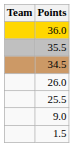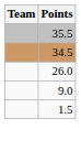 <table class=wikitable>
 <tr>
 <th>Team</th>
 <th>Points</th>
-</tr>
-<tr bgcolor=gold>
-<td></td>
-<td align=right>36.0</td>
 </tr>
 <tr bgcolor=silver>
 <td></td>
 <td align=right>35.5</td>
 </tr>
 <tr bgcolor=CC9966>
 <td></td>
 <td align=right>34.5</td>
 </tr>
 <tr>
 <td></td>
 <td align=right>26.0</td>
 </tr>
 <tr>
 <td></td>
-<td align=right>25.5</td>
-</tr>
-<tr>
-<td></td>
 <td align=right>9.0</td>
 </tr>
 <tr>
 <td></td>
 <td align=right>1.5</td>
 </tr>
 </table>
